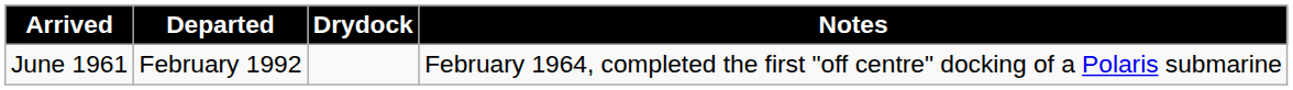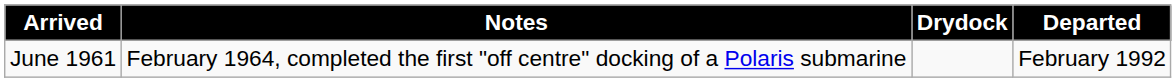 <table class="wikitable">
 <tr>
 <th style="background:black; color:white;">Arrived</th>
+<th style="background:black; color:white;">Notes</th>
+<th style="background:black; color:white;">Drydock</th>
 <th style="background:black; color:white;">Departed</th>
-<th style="background:black; color:white;">Drydock</th>
-<th style="background:black; color:white;">Notes</th>
 </tr>
 <tr>
 <td>June 1961</td>
+<td>February 1964, completed the first "off centre" docking of a <a href='#'>Polaris</a> submarine</td>
+<td></td>
 <td>February 1992</td>
-<td></td>
-<td>February 1964, completed the first "off centre" docking of a <a href='#'>Polaris</a> submarine</td>
 </tr>
 </table>
